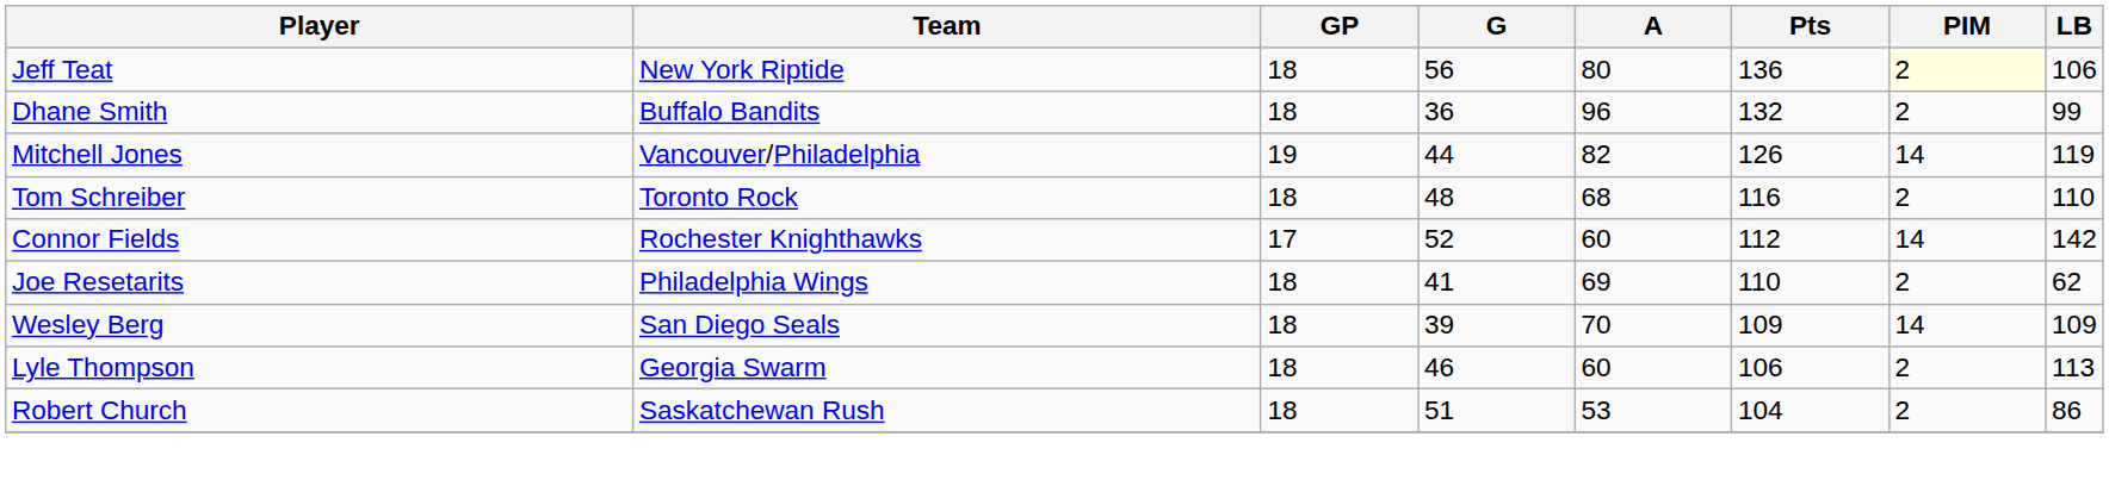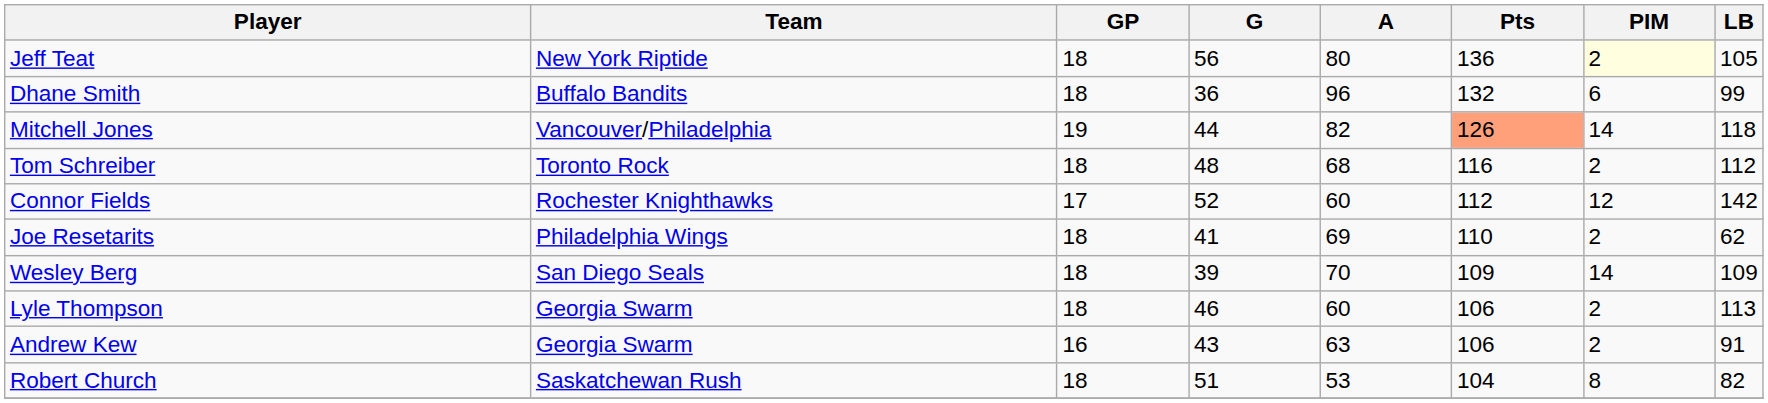 <table class="wikitable">
 <tr>
 <th bgcolor="#DDDDFF" width="30%">Player</th>
 <th bgcolor="#DDDDFF" width="30%">Team</th>
 <th bgcolor="#DDDDFF" width="7.5%">GP</th>
 <th bgcolor="#DDDDFF" width="7.5%">G</th>
 <th bgcolor="#DDDDFF" width="7.5%">A</th>
 <th bgcolor="#DDDDFF" width="7.5%">Pts</th>
 <th bgcolor="#DDDDFF" width="7.5%">PIM</th>
 <th bgcolor="#DDDDFF" width="7.5%">LB</th>
 </tr>
 <tr>
 <td><a href='#'>Jeff Teat</a></td>
 <td><a href='#'>New York Riptide</a></td>
 <td>18</td>
 <td>56</td>
 <td>80</td>
 <td>136</td>
 <td style="background: lightyellow;">2</td>
-<td>106</td>
+<td>105</td>
 </tr>
 <tr>
 <td><a href='#'>Dhane Smith</a></td>
 <td><a href='#'>Buffalo Bandits</a></td>
 <td>18</td>
 <td>36</td>
 <td>96</td>
 <td>132</td>
-<td>2</td>
+<td>6</td>
 <td>99</td>
 </tr>
 <tr>
 <td><a href='#'>Mitchell Jones</a></td>
 <td><a href='#'>Vancouver</a>/<a href='#'>Philadelphia</a></td>
 <td>19</td>
 <td>44</td>
 <td>82</td>
-<td>126</td>
+<td style="background: lightsalmon;">126</td>
 <td>14</td>
-<td>119</td>
+<td>118</td>
 </tr>
 <tr>
 <td><a href='#'>Tom Schreiber</a></td>
 <td><a href='#'>Toronto Rock</a></td>
 <td>18</td>
 <td>48</td>
 <td>68</td>
 <td>116</td>
 <td>2</td>
-<td>110</td>
+<td>112</td>
 </tr>
 <tr>
 <td><a href='#'>Connor Fields</a></td>
 <td><a href='#'>Rochester Knighthawks</a></td>
 <td>17</td>
 <td>52</td>
 <td>60</td>
 <td>112</td>
-<td>14</td>
+<td>12</td>
 <td>142</td>
 </tr>
 <tr>
 <td><a href='#'>Joe Resetarits</a></td>
 <td><a href='#'>Philadelphia Wings</a></td>
 <td>18</td>
 <td>41</td>
 <td>69</td>
 <td>110</td>
 <td>2</td>
 <td>62</td>
 </tr>
 <tr>
 <td><a href='#'>Wesley Berg</a></td>
 <td><a href='#'>San Diego Seals</a></td>
 <td>18</td>
 <td>39</td>
 <td>70</td>
 <td>109</td>
 <td>14</td>
 <td>109</td>
 </tr>
 <tr>
 <td><a href='#'>Lyle Thompson</a></td>
 <td><a href='#'>Georgia Swarm</a></td>
 <td>18</td>
 <td>46</td>
 <td>60</td>
 <td>106</td>
 <td>2</td>
 <td>113</td>
 </tr>
 <tr>
+<td><a href='#'>Andrew Kew</a></td>
+<td><a href='#'>Georgia Swarm</a></td>
+<td>16</td>
+<td>43</td>
+<td>63</td>
+<td>106</td>
+<td>2</td>
+<td>91</td>
+</tr>
+<tr>
 <td><a href='#'>Robert Church</a></td>
 <td><a href='#'>Saskatchewan Rush</a></td>
 <td>18</td>
 <td>51</td>
 <td>53</td>
 <td>104</td>
-<td>2</td>
-<td>86</td>
+<td>8</td>
+<td>82</td>
 </tr>
 <tr>
 </tr>
 </table>
